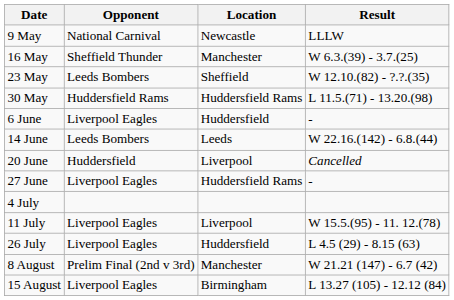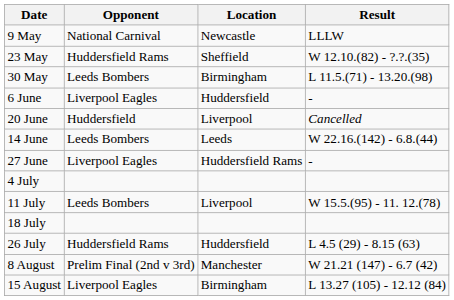 <table class="wikitable" border="1">
 <tr>
 <th>Date</th>
 <th>Opponent</th>
 <th>Location</th>
 <th>Result</th>
 </tr>
 <tr>
 <td>9 May</td>
 <td>National Carnival</td>
 <td>Newcastle</td>
 <td>LLLW</td>
 </tr>
 <tr>
-<td>16 May</td>
-<td>Sheffield Thunder</td>
-<td>Manchester</td>
-<td>W 6.3.(39) - 3.7.(25)</td>
-</tr>
-<tr>
 <td>23 May</td>
-<td>Leeds Bombers</td>
+<td>Huddersfield Rams</td>
 <td>Sheffield</td>
 <td>W 12.10.(82) - ?.?.(35)</td>
 </tr>
 <tr>
 <td>30 May</td>
-<td>Huddersfield Rams</td>
-<td>Huddersfield Rams</td>
+<td>Leeds Bombers</td>
+<td>Birmingham</td>
 <td>L 11.5.(71) - 13.20.(98)</td>
 </tr>
 <tr>
 <td>6 June</td>
 <td>Liverpool Eagles</td>
 <td>Huddersfield</td>
 <td>-</td>
 </tr>
 <tr>
+<td>20 June</td>
+<td>Huddersfield</td>
+<td>Liverpool</td>
+<td><em>Cancelled</em></td>
+</tr>
+<tr>
 <td>14 June</td>
 <td>Leeds Bombers</td>
 <td>Leeds</td>
 <td>W 22.16.(142) - 6.8.(44)</td>
-</tr>
-<tr>
-<td>20 June</td>
-<td>Huddersfield</td>
-<td>Liverpool</td>
-<td><em>Cancelled</em></td>
 </tr>
 <tr>
 <td>27 June</td>
 <td>Liverpool Eagles</td>
 <td>Huddersfield Rams</td>
 <td>-</td>
 </tr>
 <tr>
 <td>4 July</td>
 <td></td>
 <td></td>
 <td></td>
 </tr>
 <tr>
 <td>11 July</td>
-<td>Liverpool Eagles</td>
+<td>Leeds Bombers</td>
 <td>Liverpool</td>
 <td>W 15.5.(95) - 11. 12.(78)</td>
 </tr>
 <tr>
+<td>18 July</td>
+<td></td>
+<td></td>
+<td></td>
+</tr>
+<tr>
 <td>26 July</td>
-<td>Liverpool Eagles</td>
+<td>Huddersfield Rams</td>
 <td>Huddersfield</td>
 <td>L 4.5 (29) - 8.15 (63)</td>
 </tr>
 <tr>
 <td>8 August</td>
 <td>Prelim Final (2nd v 3rd)</td>
 <td>Manchester</td>
 <td>W 21.21 (147) - 6.7 (42)</td>
 </tr>
 <tr>
 <td>15 August</td>
 <td>Liverpool Eagles</td>
 <td>Birmingham</td>
 <td>L 13.27 (105)  - 12.12 (84)</td>
 </tr>
 </table>
